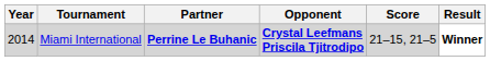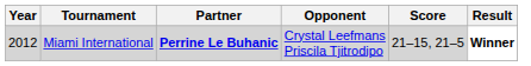 <table class="sortable wikitable" style="font-size: 90%;">
 <tr>
 <th>Year</th>
 <th>Tournament</th>
 <th>Partner</th>
 <th>Opponent</th>
 <th>Score</th>
 <th>Result</th>
 </tr>
 <tr style="background:#D5D5D5">
-<td align="center">2014</td>
+<td align="center">2012</td>
 <td align="left"><a href='#'>Miami International</a></td>
 <td align="left"><strong> <a href='#'>Perrine Le Buhanic</a></strong></td>
-<td align="left"><strong> <a href='#'>Crystal Leefmans</a><br> <a href='#'>Priscila Tjitrodipo</a></strong></td>
+<td align="left"> <a href='#'>Crystal Leefmans</a><br> <a href='#'>Priscila Tjitrodipo</a></td>
 <td align="left">21–15, 21–5</td>
 <td style="text-align:left; background:white"> <strong>Winner</strong></td>
 </tr>
 </table>
